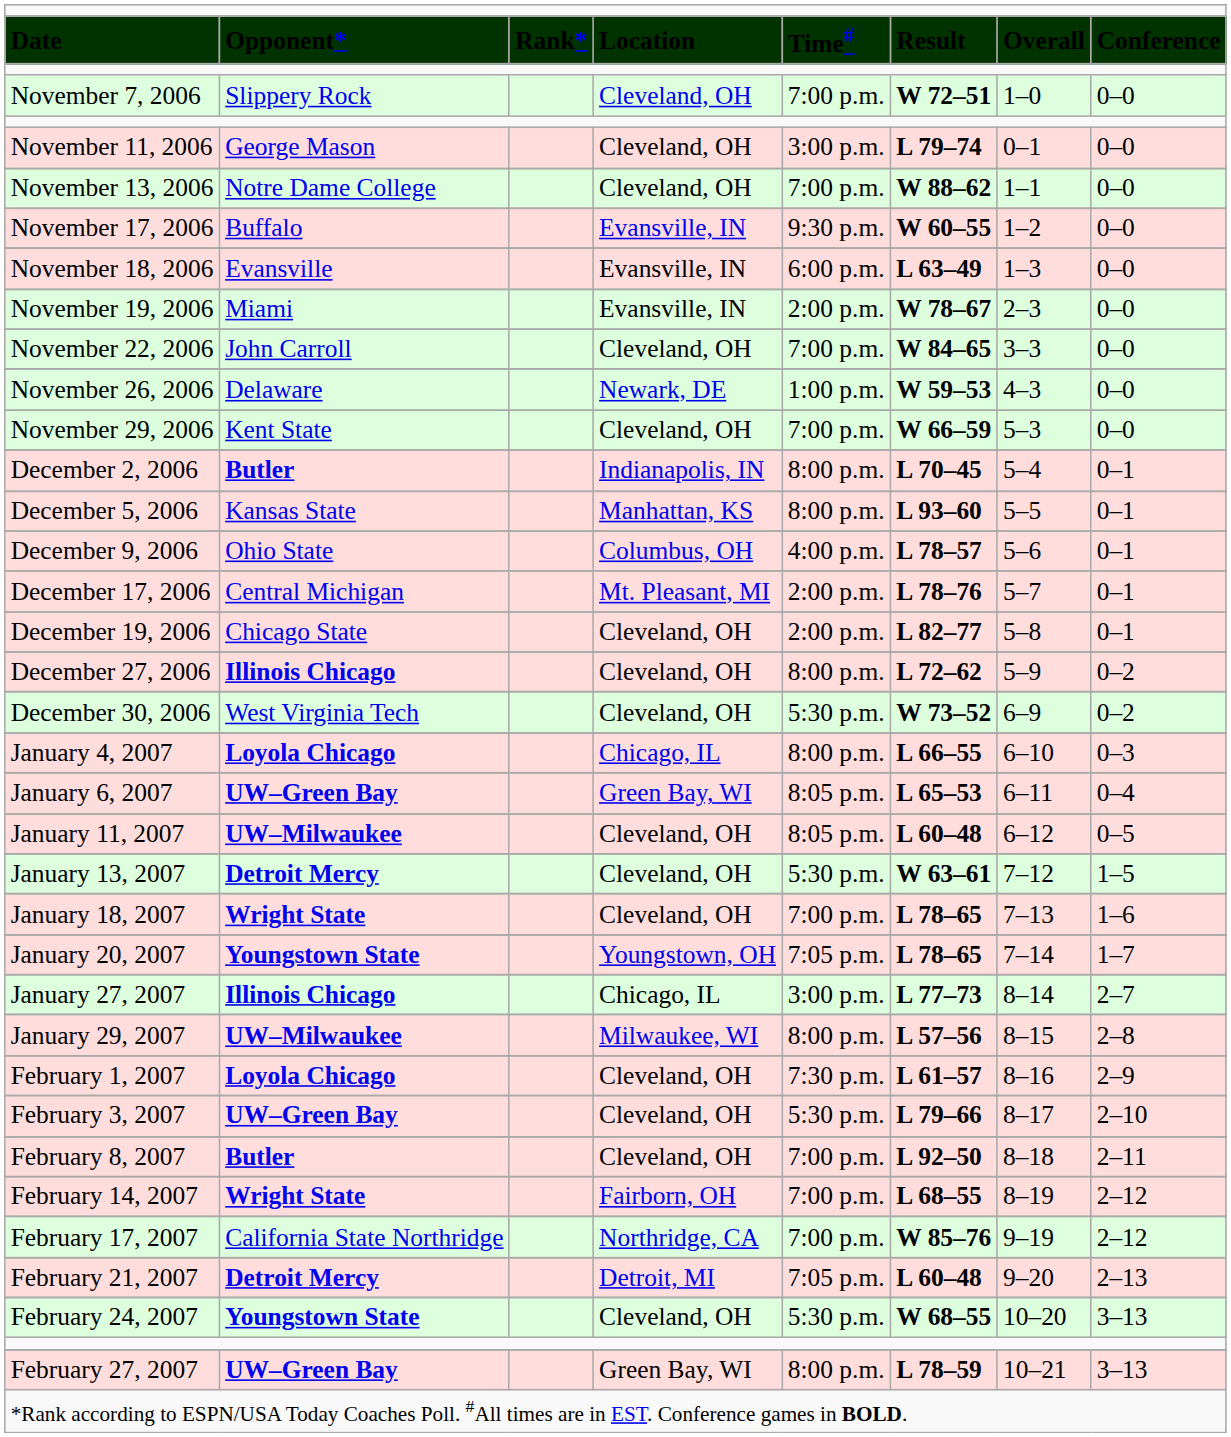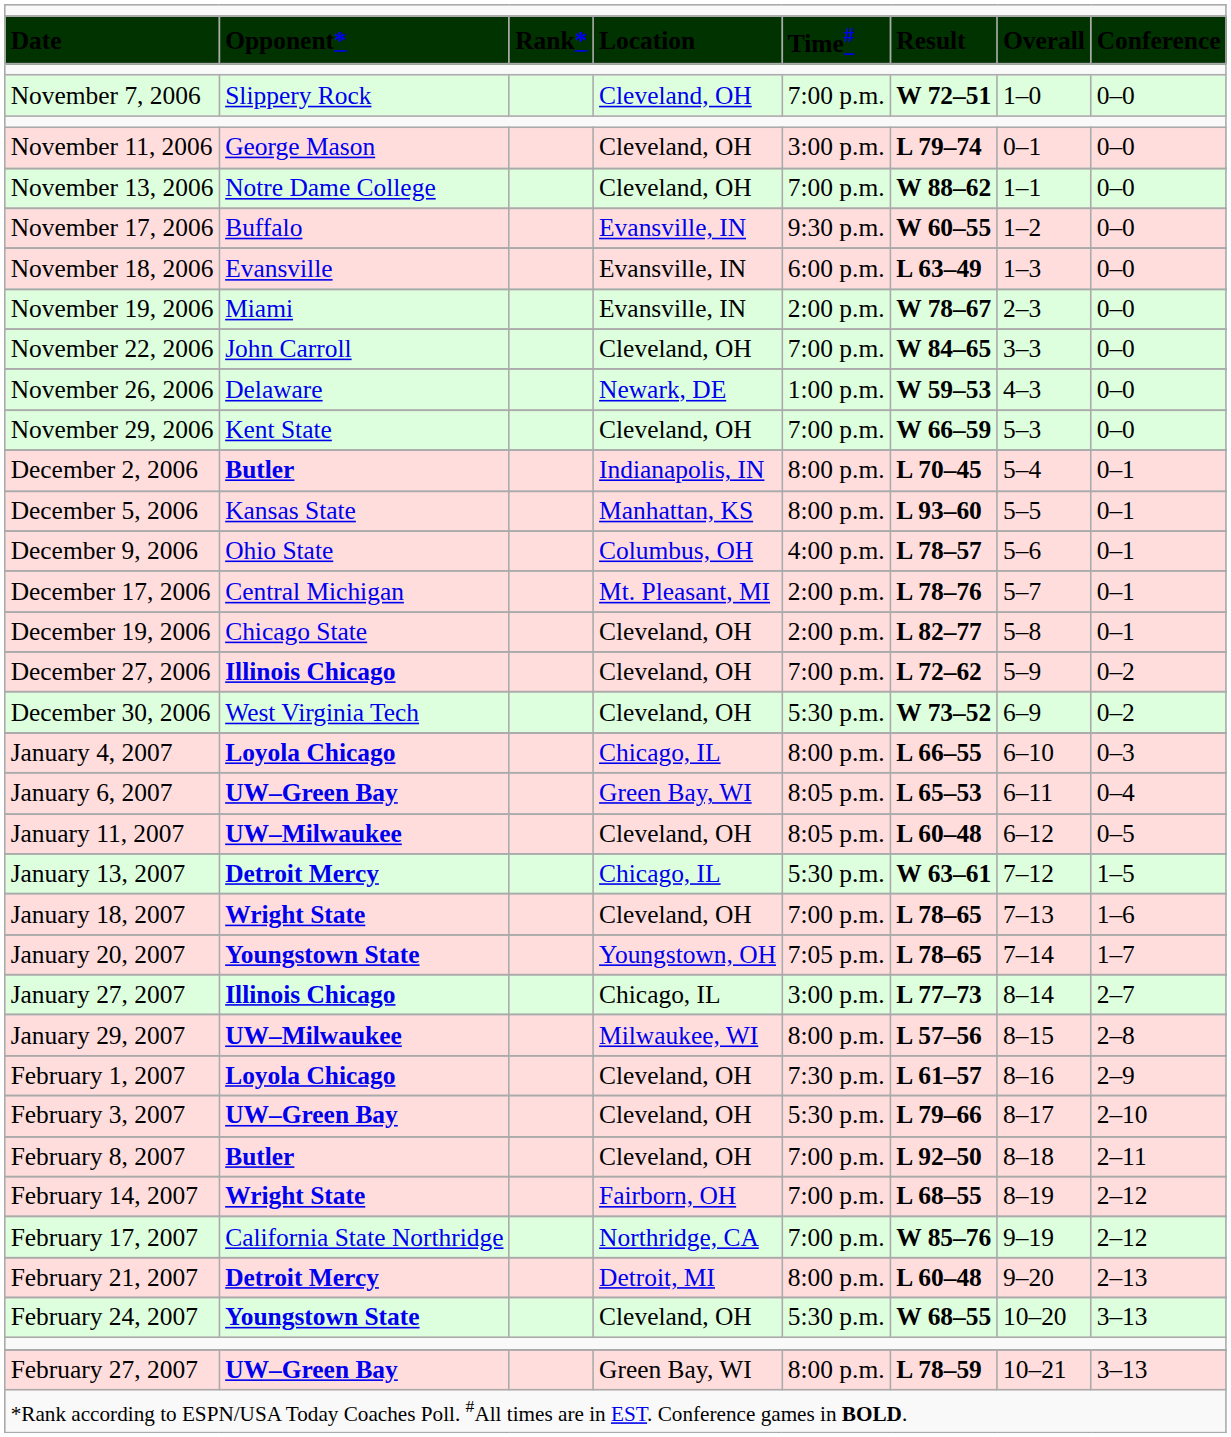 <table class="wikitable">
 <tr>
 <td colspan="8"></td>
 </tr>
 <tr>
 </tr>
 <tr>
 <td BGCOLOR="#003300"><span> <strong>Date</strong></span></td>
 <td BGCOLOR="#003300"><span> <strong>Opponent<a href='#'><span>*</span></a></strong></span></td>
 <td BGCOLOR="#003300"><span> <strong>Rank<a href='#'><span>*</span></a></strong></span></td>
 <td BGCOLOR="#003300"><span> <strong>Location</strong></span></td>
 <td BGCOLOR="#003300"><span> <strong>Time<a href='#'><span><sup>#</sup></span></a></strong></span></td>
 <td BGCOLOR="#003300"><span> <strong>Result</strong></span></td>
 <td BGCOLOR="#003300"><span> <strong>Overall</strong></span></td>
 <td BGCOLOR="#003300"><span> <strong>Conference</strong></span></td>
 </tr>
 <tr>
 <td colspan="8"></td>
 </tr>
 <tr style="background:#ddffdd; ">
 <td>November 7, 2006</td>
 <td><a href='#'>Slippery Rock</a></td>
 <td></td>
 <td><a href='#'>Cleveland, OH</a></td>
 <td>7:00 p.m.</td>
 <td><strong>W 72–51</strong></td>
 <td>1–0</td>
 <td>0–0</td>
 </tr>
 <tr>
 <td colspan="8"></td>
 </tr>
 <tr style="background:#ffdddd; ">
 <td>November 11, 2006</td>
 <td><a href='#'>George Mason</a></td>
 <td></td>
 <td>Cleveland, OH</td>
 <td>3:00 p.m.</td>
 <td><strong>L 79–74 </strong></td>
 <td>0–1</td>
 <td>0–0</td>
 </tr>
 <tr>
 </tr>
 <tr style="background:#ddffdd; ">
 <td>November 13, 2006</td>
 <td><a href='#'>Notre Dame College</a></td>
 <td></td>
 <td>Cleveland, OH</td>
 <td>7:00 p.m.</td>
 <td><strong>W 88–62 </strong></td>
 <td>1–1</td>
 <td>0–0</td>
 </tr>
 <tr>
 </tr>
 <tr style="background:#ffdddd; ">
 <td>November 17, 2006</td>
 <td><a href='#'>Buffalo</a></td>
 <td></td>
 <td><a href='#'>Evansville, IN</a></td>
 <td>9:30 p.m.</td>
 <td><strong>W 60–55 </strong></td>
 <td>1–2</td>
 <td>0–0</td>
 </tr>
 <tr>
 </tr>
 <tr style="background:#ffdddd; ">
 <td>November 18, 2006</td>
 <td><a href='#'>Evansville</a></td>
 <td></td>
 <td>Evansville, IN</td>
 <td>6:00 p.m.</td>
 <td><strong>L 63–49 </strong></td>
 <td>1–3</td>
 <td>0–0</td>
 </tr>
 <tr>
 </tr>
 <tr style="background:#ddffdd; ">
 <td>November 19, 2006</td>
 <td><a href='#'>Miami</a></td>
 <td></td>
 <td>Evansville, IN</td>
 <td>2:00 p.m.</td>
 <td><strong>W 78–67 </strong></td>
 <td>2–3</td>
 <td>0–0</td>
 </tr>
 <tr>
 </tr>
 <tr style="background:#ddffdd; ">
 <td>November 22, 2006</td>
 <td><a href='#'>John Carroll</a></td>
 <td></td>
 <td>Cleveland, OH</td>
 <td>7:00 p.m.</td>
 <td><strong>W 84–65 </strong></td>
 <td>3–3</td>
 <td>0–0</td>
 </tr>
 <tr>
 </tr>
 <tr style="background:#ddffdd; ">
 <td>November 26, 2006</td>
 <td><a href='#'>Delaware</a></td>
 <td></td>
 <td><a href='#'>Newark, DE</a></td>
 <td>1:00 p.m.</td>
 <td><strong>W 59–53 </strong></td>
 <td>4–3</td>
 <td>0–0</td>
 </tr>
 <tr>
 </tr>
 <tr style="background:#ddffdd; ">
 <td>November 29, 2006</td>
 <td><a href='#'>Kent State</a></td>
 <td></td>
 <td>Cleveland, OH</td>
 <td>7:00 p.m.</td>
 <td><strong>W 66–59 </strong></td>
 <td>5–3</td>
 <td>0–0</td>
 </tr>
 <tr>
 </tr>
 <tr style="background:#ffdddd; ">
 <td>December 2, 2006</td>
 <td><strong><a href='#'>Butler</a></strong></td>
 <td></td>
 <td><a href='#'>Indianapolis, IN</a></td>
 <td>8:00 p.m.</td>
 <td><strong>L 70–45 </strong></td>
 <td>5–4</td>
 <td>0–1</td>
 </tr>
 <tr>
 </tr>
 <tr style="background:#ffdddd; ">
 <td>December 5, 2006</td>
 <td><a href='#'>Kansas State</a></td>
 <td></td>
 <td><a href='#'>Manhattan, KS</a></td>
 <td>8:00 p.m.</td>
 <td><strong>L 93–60 </strong></td>
 <td>5–5</td>
 <td>0–1</td>
 </tr>
 <tr>
 </tr>
 <tr style="background:#ffdddd; ">
 <td>December 9, 2006</td>
 <td><a href='#'>Ohio State</a></td>
 <td></td>
 <td><a href='#'>Columbus, OH</a></td>
 <td>4:00 p.m.</td>
 <td><strong>L 78–57 </strong></td>
 <td>5–6</td>
 <td>0–1</td>
 </tr>
 <tr>
 </tr>
 <tr style="background:#ffdddd; ">
 <td>December 17, 2006</td>
 <td><a href='#'>Central Michigan</a></td>
 <td></td>
 <td><a href='#'>Mt. Pleasant, MI</a></td>
 <td>2:00 p.m.</td>
 <td><strong>L 78–76 </strong></td>
 <td>5–7</td>
 <td>0–1</td>
 </tr>
 <tr>
 </tr>
 <tr style="background:#ffdddd; ">
 <td>December 19, 2006</td>
 <td><a href='#'>Chicago State</a></td>
 <td></td>
 <td>Cleveland, OH</td>
 <td>2:00 p.m.</td>
 <td><strong>L 82–77 </strong></td>
 <td>5–8</td>
 <td>0–1</td>
 </tr>
 <tr>
 </tr>
 <tr style="background:#ffdddd; ">
 <td>December 27, 2006</td>
 <td><strong><a href='#'>Illinois Chicago</a></strong></td>
 <td></td>
 <td>Cleveland, OH</td>
-<td>8:00 p.m.</td>
+<td>7:00 p.m.</td>
 <td><strong>L 72–62 </strong></td>
 <td>5–9</td>
 <td>0–2</td>
 </tr>
 <tr>
 </tr>
 <tr style="background:#ddffdd; ">
 <td>December 30, 2006</td>
 <td><a href='#'>West Virginia Tech</a></td>
 <td></td>
 <td>Cleveland, OH</td>
 <td>5:30 p.m.</td>
 <td><strong>W 73–52 </strong></td>
 <td>6–9</td>
 <td>0–2</td>
 </tr>
 <tr>
 </tr>
 <tr style="background:#ffdddd; ">
 <td>January 4, 2007</td>
 <td><strong><a href='#'>Loyola Chicago</a></strong></td>
 <td></td>
 <td><a href='#'>Chicago, IL</a></td>
 <td>8:00 p.m.</td>
 <td><strong>L 66–55 </strong></td>
 <td>6–10</td>
 <td>0–3</td>
 </tr>
 <tr>
 </tr>
 <tr style="background:#ffdddd; ">
 <td>January 6, 2007</td>
 <td><strong><a href='#'>UW–Green Bay</a></strong></td>
 <td></td>
 <td><a href='#'>Green Bay, WI</a></td>
 <td>8:05 p.m.</td>
 <td><strong>L 65–53 </strong></td>
 <td>6–11</td>
 <td>0–4</td>
 </tr>
 <tr>
 </tr>
 <tr style="background:#ffdddd; ">
 <td>January 11, 2007</td>
 <td><strong><a href='#'>UW–Milwaukee</a></strong></td>
 <td></td>
 <td>Cleveland, OH</td>
 <td>8:05 p.m.</td>
 <td><strong>L 60–48 </strong></td>
 <td>6–12</td>
 <td>0–5</td>
 </tr>
 <tr>
 </tr>
 <tr style="background:#ddffdd; ">
 <td>January 13, 2007</td>
 <td><strong><a href='#'>Detroit Mercy</a></strong></td>
 <td></td>
-<td>Cleveland, OH</td>
+<td><a href='#'>Chicago, IL</a></td>
 <td>5:30 p.m.</td>
 <td><strong>W 63–61 </strong></td>
 <td>7–12</td>
 <td>1–5</td>
 </tr>
 <tr>
 </tr>
 <tr style="background:#ffdddd; ">
 <td>January 18, 2007</td>
 <td><strong><a href='#'>Wright State</a></strong></td>
 <td></td>
 <td>Cleveland, OH</td>
 <td>7:00 p.m.</td>
 <td><strong>L 78–65 </strong></td>
 <td>7–13</td>
 <td>1–6</td>
 </tr>
 <tr>
 </tr>
 <tr style="background:#ffdddd; ">
 <td>January 20, 2007</td>
 <td><strong><a href='#'>Youngstown State</a></strong></td>
 <td></td>
 <td><a href='#'>Youngstown, OH</a></td>
 <td>7:05 p.m.</td>
 <td><strong>L 78–65 </strong></td>
 <td>7–14</td>
 <td>1–7</td>
 </tr>
 <tr>
 </tr>
 <tr style="background:#ddffdd; ">
 <td>January 27, 2007</td>
 <td><strong><a href='#'>Illinois Chicago</a></strong></td>
 <td></td>
 <td>Chicago, IL</td>
 <td>3:00 p.m.</td>
 <td><strong>L 77–73 </strong></td>
 <td>8–14</td>
 <td>2–7</td>
 </tr>
 <tr>
 </tr>
 <tr style="background:#ffdddd; ">
 <td>January 29, 2007</td>
 <td><strong><a href='#'>UW–Milwaukee</a></strong></td>
 <td></td>
 <td><a href='#'>Milwaukee, WI</a></td>
 <td>8:00 p.m.</td>
 <td><strong>L 57–56 </strong></td>
 <td>8–15</td>
 <td>2–8</td>
 </tr>
 <tr>
 </tr>
 <tr style="background:#ffdddd; ">
 <td>February 1, 2007</td>
 <td><strong><a href='#'>Loyola Chicago</a></strong></td>
 <td></td>
 <td>Cleveland, OH</td>
 <td>7:30 p.m.</td>
 <td><strong>L 61–57 </strong></td>
 <td>8–16</td>
 <td>2–9</td>
 </tr>
 <tr>
 </tr>
 <tr style="background:#ffdddd; ">
 <td>February 3, 2007</td>
 <td><strong><a href='#'>UW–Green Bay</a></strong></td>
 <td></td>
 <td>Cleveland, OH</td>
 <td>5:30 p.m.</td>
 <td><strong>L 79–66 </strong></td>
 <td>8–17</td>
 <td>2–10</td>
 </tr>
 <tr>
 </tr>
 <tr style="background:#ffdddd; ">
 <td>February 8, 2007</td>
 <td><strong><a href='#'>Butler</a></strong></td>
 <td></td>
 <td>Cleveland, OH</td>
 <td>7:00 p.m.</td>
 <td><strong>L 92–50 </strong></td>
 <td>8–18</td>
 <td>2–11</td>
 </tr>
 <tr>
 </tr>
 <tr style="background:#ffdddd; ">
 <td>February 14, 2007</td>
 <td><strong><a href='#'>Wright State</a></strong></td>
 <td></td>
 <td><a href='#'>Fairborn, OH</a></td>
 <td>7:00 p.m.</td>
 <td><strong>L 68–55 </strong></td>
 <td>8–19</td>
 <td>2–12</td>
 </tr>
 <tr>
 </tr>
 <tr style="background:#ddffdd; ">
 <td>February 17, 2007</td>
 <td><a href='#'>California State Northridge</a></td>
 <td></td>
 <td><a href='#'>Northridge, CA</a></td>
 <td>7:00 p.m.</td>
 <td><strong>W 85–76 </strong></td>
 <td>9–19</td>
 <td>2–12</td>
 </tr>
 <tr>
 </tr>
 <tr style="background:#ffdddd; ">
 <td>February 21, 2007</td>
 <td><strong><a href='#'>Detroit Mercy</a></strong></td>
 <td></td>
 <td><a href='#'>Detroit, MI</a></td>
-<td>7:05 p.m.</td>
+<td>8:00 p.m.</td>
 <td><strong>L 60–48 </strong></td>
 <td>9–20</td>
 <td>2–13</td>
 </tr>
 <tr>
 </tr>
 <tr style="background:#ddffdd; ">
 <td>February 24, 2007</td>
 <td><strong><a href='#'>Youngstown State</a></strong></td>
 <td></td>
 <td>Cleveland, OH</td>
 <td>5:30 p.m.</td>
 <td><strong>W 68–55 </strong></td>
 <td>10–20</td>
 <td>3–13</td>
 </tr>
 <tr>
 <td colspan="8"></td>
 </tr>
 <tr style="">
 </tr>
 <tr style="background:#ffdddd; ">
 <td>February 27, 2007</td>
 <td><strong><a href='#'>UW–Green Bay</a></strong></td>
 <td></td>
 <td>Green Bay, WI</td>
 <td>8:00 p.m.</td>
 <td><strong>L 78–59 </strong></td>
 <td>10–21</td>
 <td>3–13</td>
 </tr>
 <tr>
 <td colspan="8"><small>*Rank according to ESPN/USA Today Coaches Poll. <sup>#</sup>All times are in <a href='#'>EST</a>. Conference games in <strong>BOLD</strong>.</small></td>
 </tr>
 </table>
